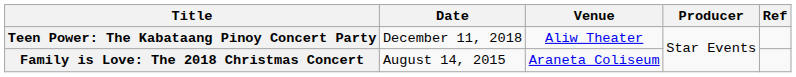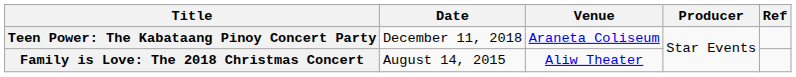 <table class="wikitable plainrowheaders" style="text-align:center;">
 <tr>
 <th scope="col">Title</th>
 <th scope="col">Date</th>
 <th scope="col">Venue</th>
 <th scope="col">Producer</th>
 <th scope="col">Ref</th>
 </tr>
 <tr>
 <th scope="row">Teen Power: The Kabataang Pinoy Concert Party</th>
 <td align="left">December 11, 2018</td>
-<td><a href='#'>Aliw Theater</a></td>
+<td><a href='#'>Araneta Coliseum</a></td>
 <td rowspan="2">Star Events</td>
 <td></td>
 </tr>
 <tr>
 <th scope="row">Family is Love: The 2018 Christmas Concert</th>
 <td align="left">August 14, 2015</td>
-<td><a href='#'>Araneta Coliseum</a></td>
+<td><a href='#'>Aliw Theater</a></td>
 <td></td>
 </tr>
 </table>
